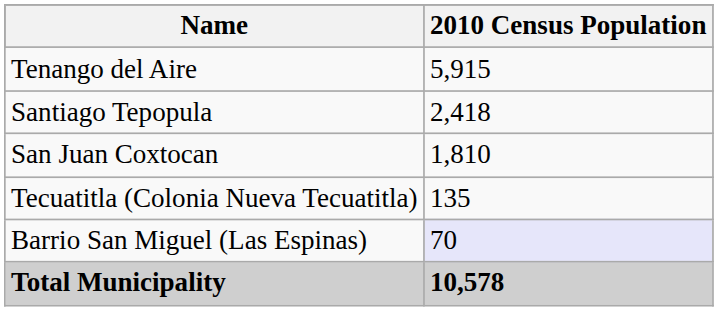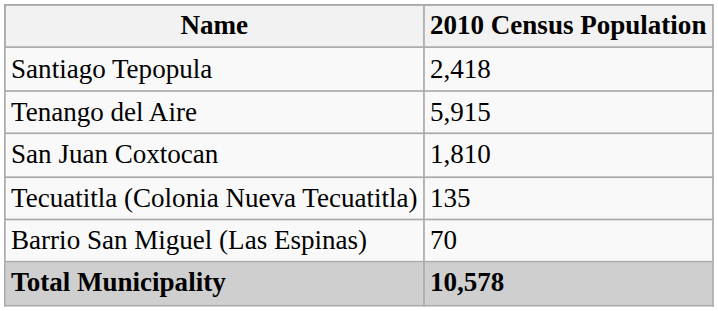 <table class="wikitable">
 <tr style="background:#000000; color:black;">
 <th><strong>Name</strong></th>
 <th><strong>2010 Census Population</strong></th>
 </tr>
 <tr>
+<td>Santiago Tepopula</td>
+<td>2,418</td>
+</tr>
+<tr>
 <td>Tenango del Aire</td>
 <td>5,915</td>
-</tr>
-<tr>
-<td>Santiago Tepopula</td>
-<td>2,418</td>
 </tr>
 <tr>
 <td>San Juan Coxtocan</td>
 <td>1,810</td>
 </tr>
 <tr>
 <td>Tecuatitla (Colonia Nueva Tecuatitla)</td>
 <td>135</td>
 </tr>
 <tr>
 <td>Barrio San Miguel (Las Espinas)</td>
-<td style="background: lavender;">70</td>
+<td>70</td>
 </tr>
 <tr style="background:#CFCFCF;">
 <td><strong>Total Municipality</strong></td>
 <td><strong>10,578</strong></td>
 </tr>
 </table>
